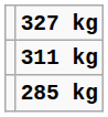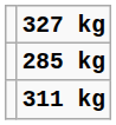 <table class="wikitable">
 <tr>
 <td></td>
 <td align=center><strong>327 kg</strong></td>
 </tr>
 <tr>
 <td></td>
-<td align=center><strong>311 kg</strong></td>
+<td align=center><strong>285 kg</strong></td>
 </tr>
 <tr>
 <td></td>
-<td align=center><strong>285 kg</strong></td>
+<td align=center><strong>311 kg</strong></td>
 </tr>
 </table>
